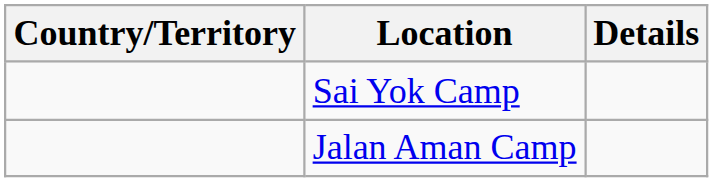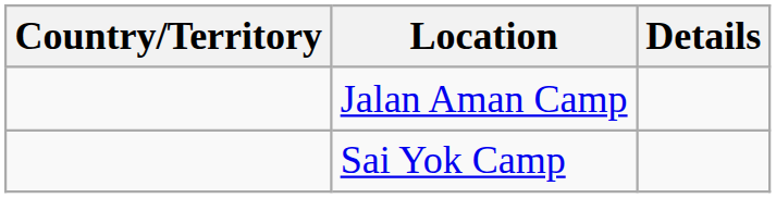 <table class="wikitable">
 <tr>
 <th>Country/Territory</th>
 <th>Location</th>
 <th>Details</th>
 </tr>
 <tr>
 <td></td>
-<td><a href='#'>Sai Yok Camp</a></td>
+<td><a href='#'>Jalan Aman Camp</a></td>
 <td></td>
 </tr>
 <tr>
 <td></td>
-<td><a href='#'>Jalan Aman Camp</a></td>
+<td><a href='#'>Sai Yok Camp</a></td>
 <td></td>
 </tr>
 </table>
